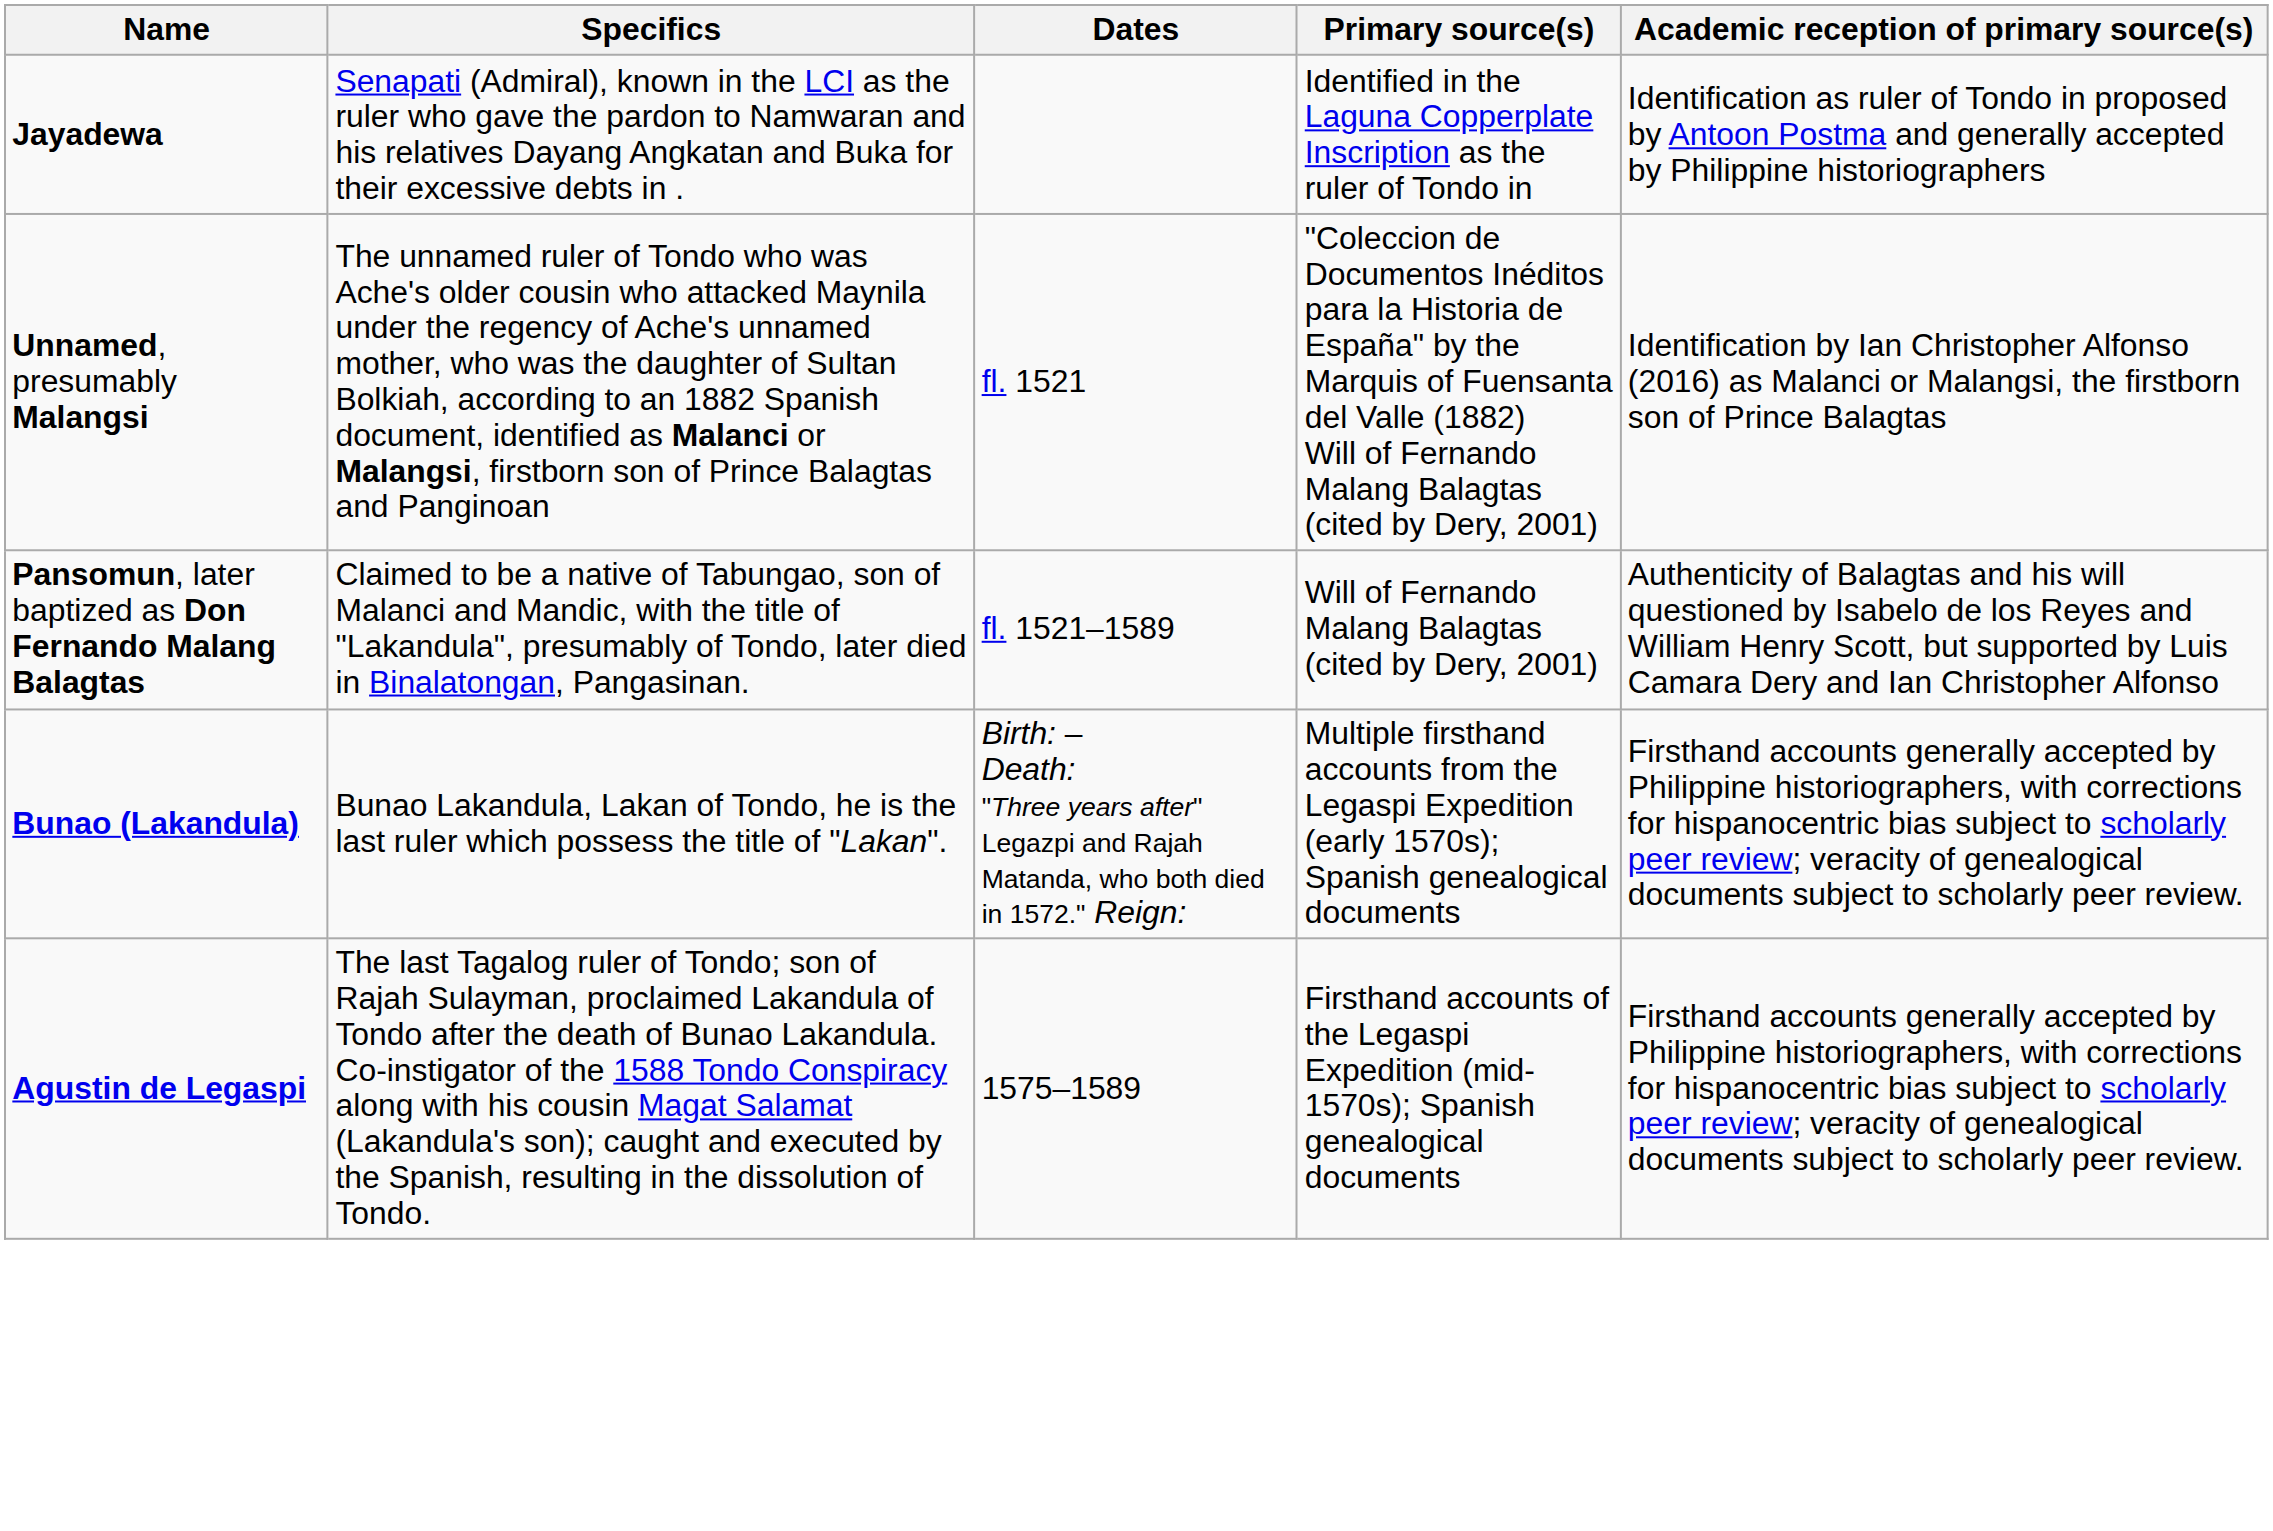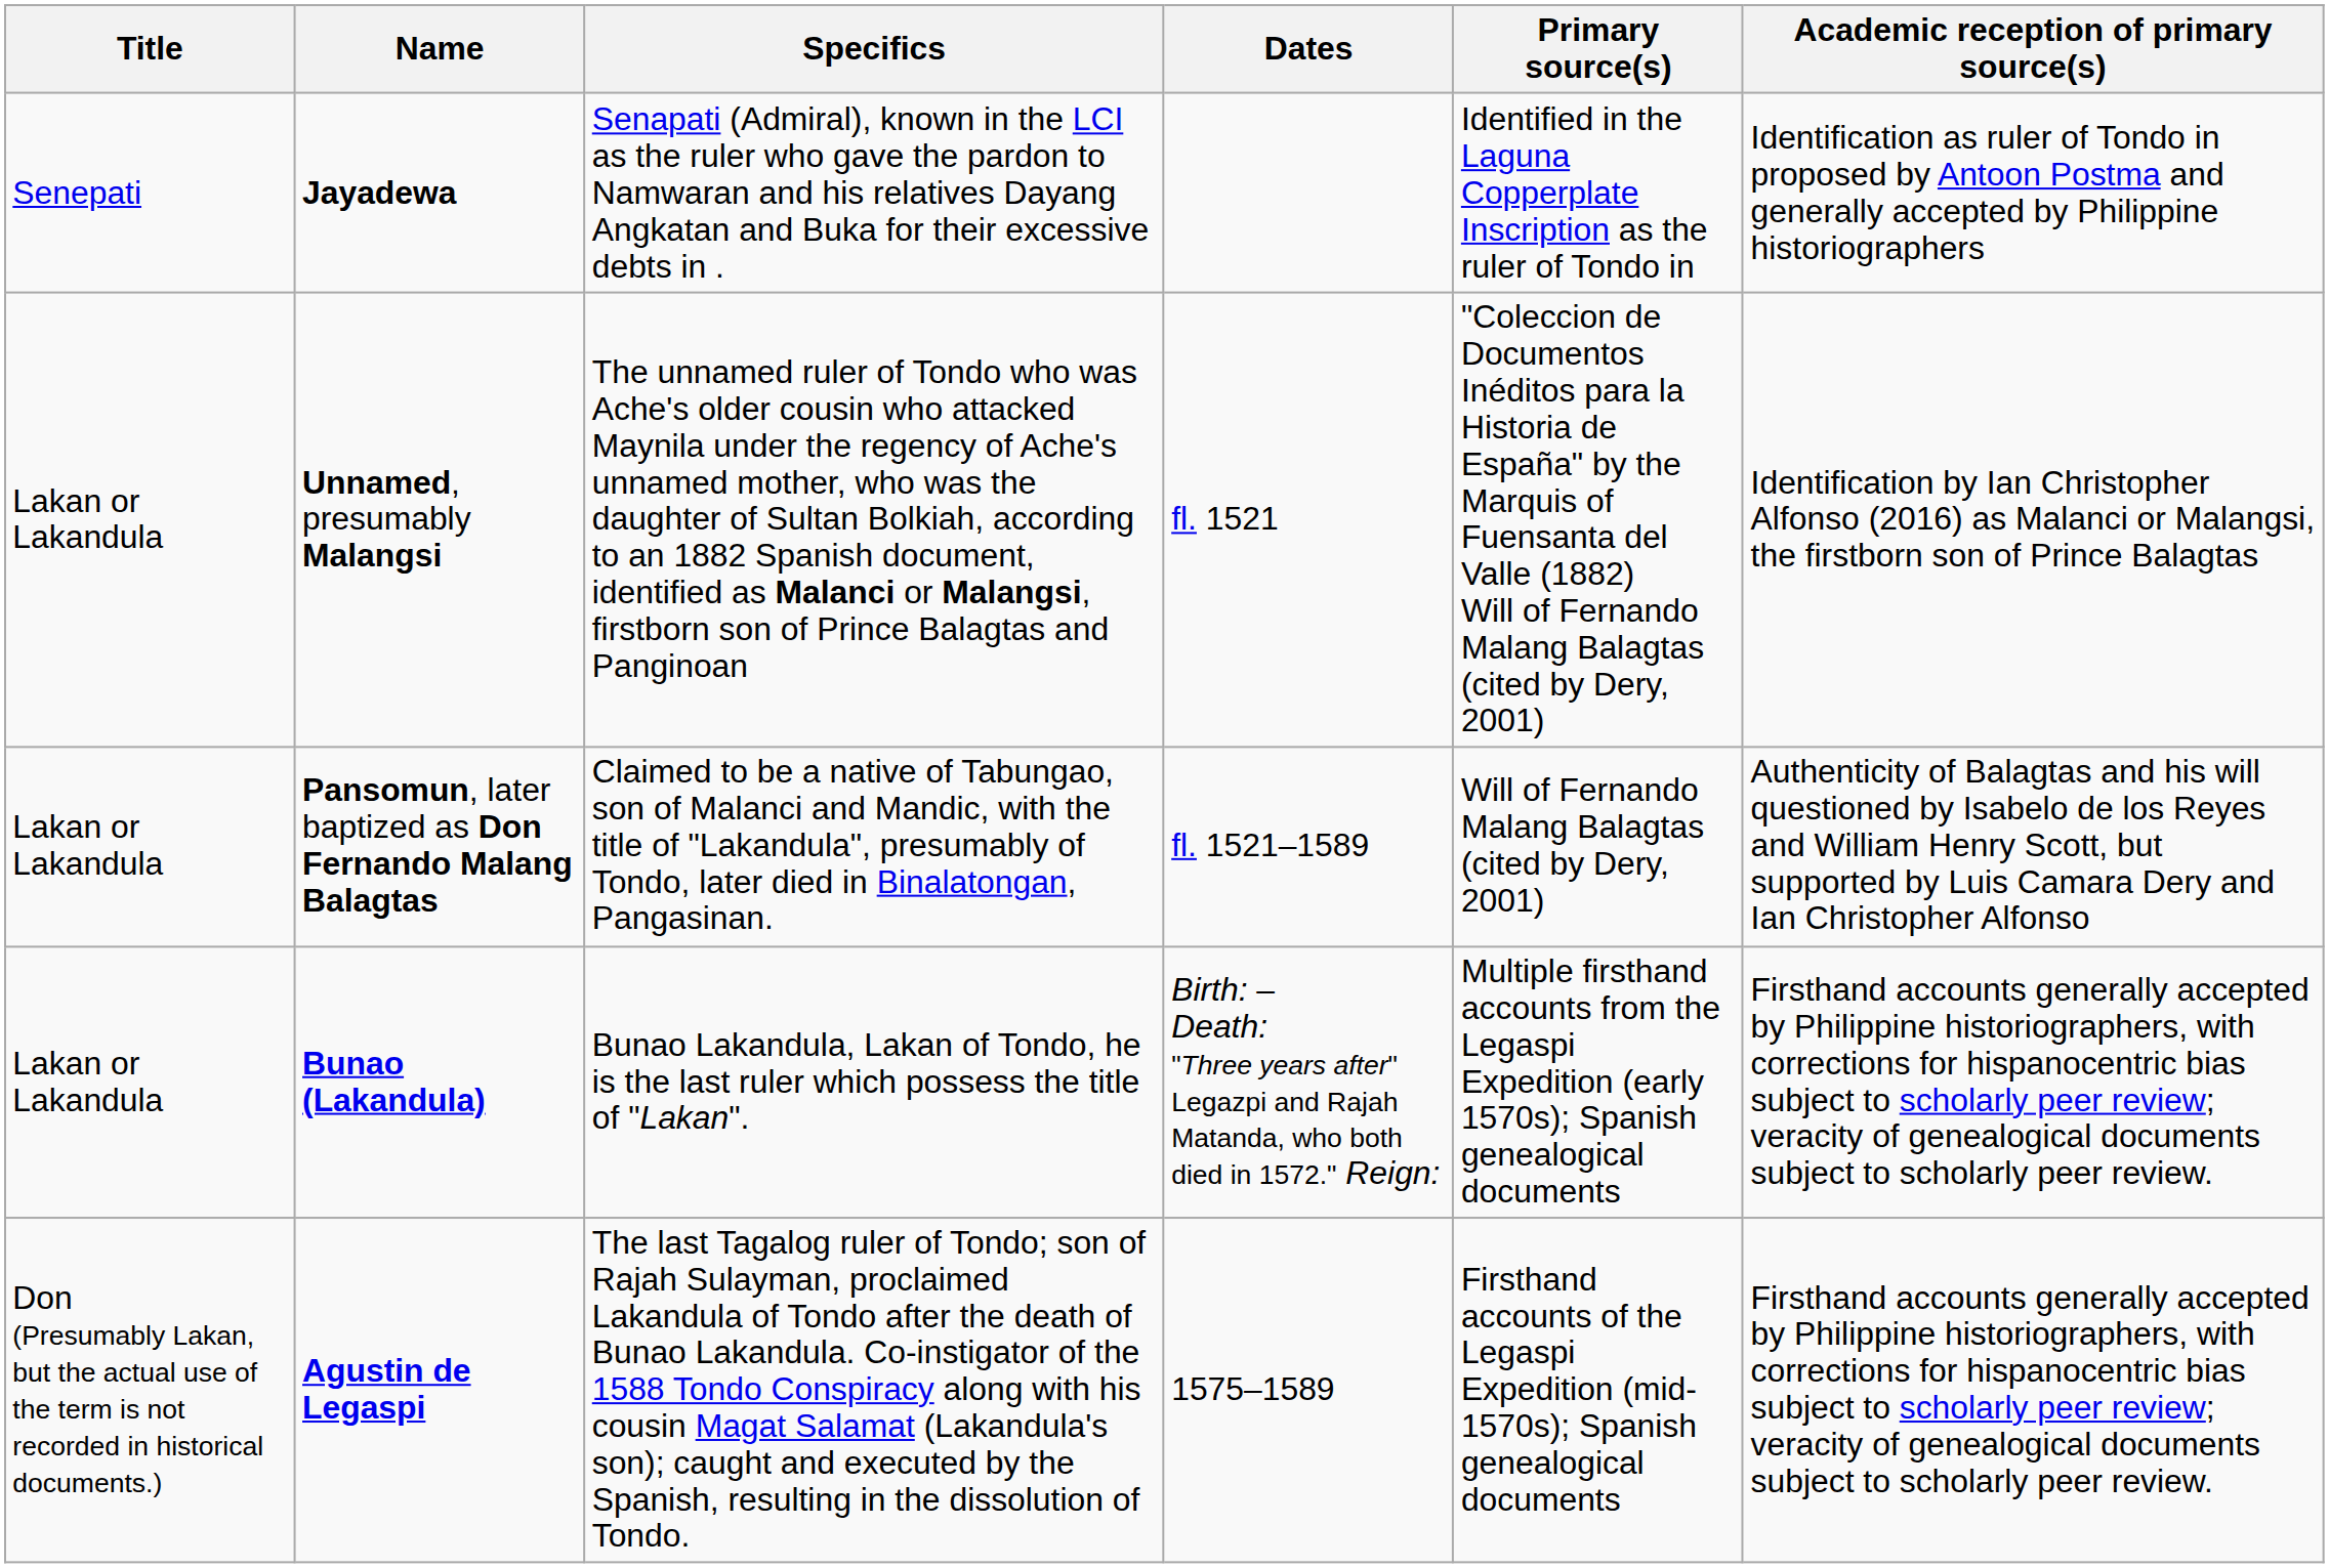 <table width=90% class="wikitable">
 <tr>
+<th width=10%,>Title</th>
 <th width=10%,>Name</th>
 <th width=20%>Specifics</th>
 <th width=10%>Dates</th>
 <th width=10%>Primary source(s)</th>
 <th width=20%>Academic reception of primary source(s)</th>
 </tr>
 <tr>
+<td><a href='#'>Senepati</a></td>
 <td><strong>Jayadewa</strong></td>
 <td><a href='#'>Senapati</a> (Admiral), known in the <a href='#'>LCI</a> as the ruler who gave the pardon to Namwaran and his relatives Dayang Angkatan and Buka for their excessive debts in .</td>
 <td></td>
 <td>Identified in the <a href='#'>Laguna Copperplate Inscription</a> as the ruler of Tondo in </td>
 <td>Identification as ruler of Tondo in  proposed by <a href='#'>Antoon Postma</a> and generally accepted by Philippine historiographers</td>
 </tr>
 <tr>
+<td>Lakan or Lakandula</td>
 <td><strong>Unnamed</strong>, presumably <strong>Malangsi</strong></td>
 <td>The unnamed ruler of Tondo who was Ache's older cousin who attacked Maynila under the regency of Ache's unnamed mother, who was the daughter of Sultan Bolkiah, according to an 1882 Spanish document, identified as <strong>Malanci</strong> or <strong>Malangsi</strong>, firstborn son of Prince Balagtas and Panginoan<strong></strong></td>
 <td><a href='#'>fl.</a> 1521</td>
 <td>"Coleccion de Documentos Inéditos para la Historia de España" by the Marquis of Fuensanta del Valle (1882)<br>Will of Fernando Malang Balagtas (cited by Dery, 2001<strong></strong>)</td>
 <td>Identification by Ian Christopher Alfonso (2016) as Malanci or Malangsi, the firstborn son of Prince Balagtas</td>
 </tr>
 <tr>
+<td>Lakan or Lakandula</td>
 <td><strong>Pansomun</strong>, later baptized as <strong>Don Fernando Malang Balagtas</strong></td>
 <td>Claimed to be a native of Tabungao, son of Malanci and Mandic, with the title of "Lakandula", presumably of Tondo, later died in <a href='#'>Binalatongan</a>, Pangasinan.<strong></strong></td>
 <td><a href='#'>fl.</a> 1521–1589<strong></strong></td>
 <td>Will of Fernando Malang Balagtas (cited by Dery, 2001<strong></strong>)</td>
 <td>Authenticity of Balagtas and his will questioned by Isabelo de los Reyes and William Henry Scott, but supported by Luis Camara Dery and Ian Christopher Alfonso<strong></strong></td>
 </tr>
 <tr>
+<td>Lakan or Lakandula</td>
 <td><strong><a href='#'>Bunao (Lakandula)</a></strong></td>
 <td>Bunao Lakandula, Lakan of Tondo, he is the last ruler which possess the title of "<em>Lakan</em>".</td>
 <td><em>Birth:</em> – <br> <em>Death:</em><br><small>"<em>Three years after</em>" Legazpi and Rajah Matanda, who both died in 1572."</small> <em>Reign:</em> </td>
 <td>Multiple firsthand accounts from the Legaspi Expedition (early 1570s); Spanish genealogical documents</td>
 <td>Firsthand accounts generally accepted by Philippine historiographers, with corrections for hispanocentric bias subject to <a href='#'>scholarly peer review</a>; veracity of genealogical documents subject to scholarly peer review.</td>
 </tr>
 <tr>
+<td>Don<br><small>(Presumably Lakan, but the actual use of the term is not recorded in historical documents.)</small></td>
 <td><strong><a href='#'>Agustin de Legaspi</a></strong></td>
 <td>The last Tagalog ruler of Tondo; son of Rajah Sulayman, proclaimed Lakandula of Tondo after the death of Bunao Lakandula. Co-instigator of the <a href='#'>1588 Tondo Conspiracy</a> along with his cousin <a href='#'>Magat Salamat</a> (Lakandula's son); caught and executed by the Spanish, resulting in the dissolution of Tondo.</td>
 <td>1575–1589</td>
 <td>Firsthand accounts of the Legaspi Expedition  (mid-1570s); Spanish genealogical documents</td>
 <td>Firsthand accounts generally accepted by Philippine historiographers, with corrections for hispanocentric bias subject to <a href='#'>scholarly peer review</a>; veracity of genealogical documents subject to scholarly peer review.</td>
 </tr>
 </table>
